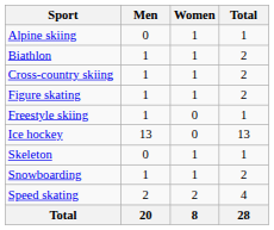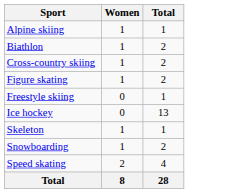 <table class="wikitable sortable" style=text-align:center>
 <tr>
 <th width=140>Sport</th>
-<th width="55">Men</th>
 <th width="55">Women</th>
 <th width=55>Total</th>
 </tr>
 <tr>
 <td align=left><a href='#'>Alpine skiing</a></td>
-<td>0</td>
 <td>1</td>
 <td>1</td>
 </tr>
 <tr>
 <td align=left><a href='#'>Biathlon</a></td>
 <td>1</td>
-<td>1</td>
 <td>2</td>
 </tr>
 <tr>
 <td align=left><a href='#'>Cross-country skiing</a></td>
-<td>1</td>
 <td>1</td>
 <td>2</td>
 </tr>
 <tr>
 <td align=left><a href='#'>Figure skating</a></td>
 <td>1</td>
-<td>1</td>
 <td>2</td>
 </tr>
 <tr>
 <td align=left><a href='#'>Freestyle skiing</a></td>
-<td>1</td>
 <td>0</td>
 <td>1</td>
 </tr>
 <tr>
 <td align=left><a href='#'>Ice hockey</a></td>
-<td>13</td>
 <td>0</td>
 <td>13</td>
 </tr>
 <tr>
 <td align=left><a href='#'>Skeleton</a></td>
-<td>0</td>
 <td>1</td>
 <td>1</td>
 </tr>
 <tr>
 <td align=left><a href='#'>Snowboarding</a></td>
 <td>1</td>
-<td>1</td>
 <td>2</td>
 </tr>
 <tr>
 <td align=left><a href='#'>Speed skating</a></td>
 <td>2</td>
-<td>2</td>
 <td>4</td>
 </tr>
 <tr>
 <th>Total</th>
-<th>20</th>
 <th>8</th>
 <th>28</th>
 </tr>
 </table>
